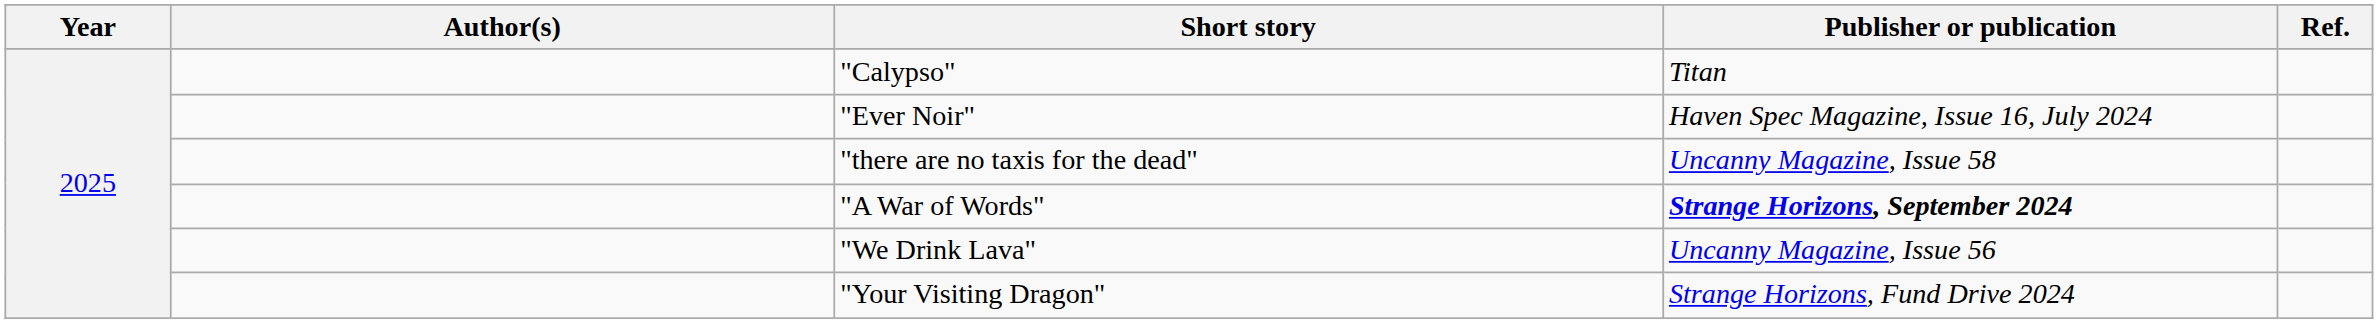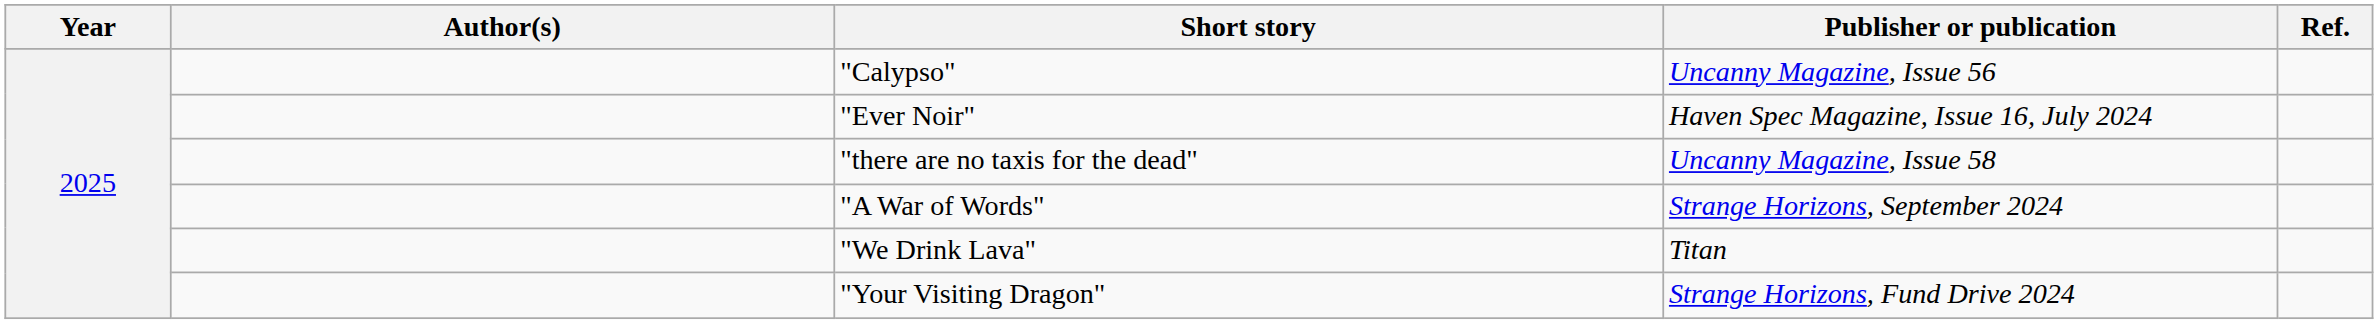 <table class="sortable wikitable" width="85%" cellpadding="5" style="margin: 1em auto 1em auto">
 <tr>
 <th width="7%" scope="col">Year</th>
 <th width="28%" scope="col">Author(s)</th>
 <th width="35%" scope="col">Short story</th>
 <th width="26%" scope="col">Publisher or publication</th>
 <th width="4%" scope="col" class="unsortable">Ref.</th>
 </tr>
 <tr>
 <th scope="rowgroup" align="center" rowspan="6" style="font-weight:normal;"><a href='#'>2025</a></th>
 <td></td>
 <td>"Calypso"</td>
-<td><em>Titan</em></td>
+<td><em><a href='#'>Uncanny Magazine</a>, Issue 56</em></td>
 <td align="center"></td>
 </tr>
 <tr>
 <td></td>
 <td>"Ever Noir"</td>
 <td><em>Haven Spec Magazine, Issue 16, July 2024</em></td>
 <td align="center"></td>
 </tr>
 <tr>
 <td></td>
 <td>"there are no taxis for the dead"</td>
 <td><em><a href='#'>Uncanny Magazine</a>, Issue 58</em></td>
 <td align="center"></td>
 </tr>
 <tr>
 <td></td>
 <td>"A War of Words"</td>
-<td><strong><em><a href='#'>Strange Horizons</a>, September 2024</em></strong></td>
+<td><em><a href='#'>Strange Horizons</a>, September 2024</em></td>
 <td align="center"></td>
 </tr>
 <tr>
 <td></td>
 <td>"We Drink Lava"</td>
-<td><em><a href='#'>Uncanny Magazine</a>, Issue 56</em></td>
+<td><em>Titan</em></td>
 <td align="center"></td>
 </tr>
 <tr>
 <td></td>
 <td>"Your Visiting Dragon"</td>
 <td><em><a href='#'>Strange Horizons</a>, Fund Drive 2024</em></td>
 <td align="center"></td>
 </tr>
 </table>
